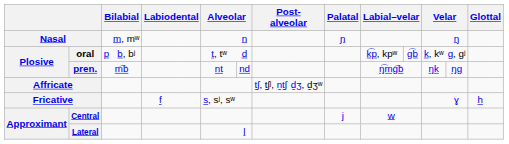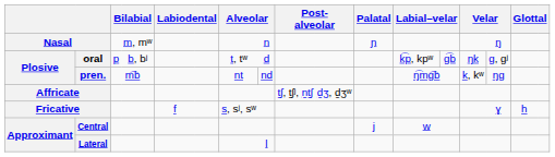 <table class="wikitable" style="text-align: center">
 <tr>
 <th colspan="2"></th>
 <th colspan="2"><a href='#'>Bilabial</a></th>
 <th colspan="2"><a href='#'>Labiodental</a></th>
 <th colspan="2"><a href='#'>Alveolar</a></th>
 <th colspan="2"><a href='#'>Post-</a><br><a href='#'>alveolar</a></th>
 <th><a href='#'>Palatal</a></th>
 <th colspan="2"><a href='#'>Labial–velar</a></th>
 <th colspan="2"><a href='#'>Velar</a></th>
 <th colspan="2"><a href='#'>Glottal</a></th>
 </tr>
 <tr>
 <th colspan="2"><a href='#'>Nasal</a></th>
 <td style="border-right: 0;"></td>
 <td style="border-left: 0;"><a href='#'>m</a>, mʷ</td>
 <td colspan="2"></td>
 <td style="border-right: 0;"></td>
 <td style="border-left: 0;"><a href='#'>n</a></td>
 <td colspan="2"></td>
 <td><a href='#'>ɲ</a></td>
 <td colspan="2"></td>
 <td style="border-right: 0;"></td>
 <td style="border-left: 0;"><a href='#'>ŋ</a></td>
 <td colspan="2"></td>
 </tr>
 <tr>
 <th rowspan="2"><a href='#'>Plosive</a></th>
 <th>oral</th>
 <td style="border-right: 0;"><a href='#'>p</a></td>
 <td style="border-left: 0;"><a href='#'>b</a>, bʲ</td>
 <td colspan="2"></td>
 <td style="border-right: 0;"><a href='#'>t</a>, tʷ</td>
 <td style="border-left: 0;"><a href='#'>d</a></td>
 <td style="border-right: 0;"></td>
 <td style="border-left: 0;"></td>
 <td></td>
 <td><a href='#'>k͡p</a>, kpʷ</td>
 <td><a href='#'>ɡ͡b</a></td>
-<td style="border-right: 0;"><a href='#'>k</a>, kʷ</td>
+<td><a href='#'>ŋk</a></td>
 <td style="border-left: 0;"><a href='#'>g</a>, ɡʲ</td>
 <td style="border-right: 0;"></td>
 <td style="border-left: 0;"></td>
 </tr>
 <tr>
 <th><a href='#'>pren.</a></th>
 <td colspan="2"><a href='#'>m͡b</a></td>
 <td colspan="2"></td>
 <td><a href='#'>nt</a></td>
 <td><a href='#'>nd</a></td>
 <td colspan="2"></td>
 <td></td>
 <td colspan="2"><a href='#'>ŋ͡mg͡b</a></td>
-<td><a href='#'>ŋk</a></td>
+<td style="border-right: 0;"><a href='#'>k</a>, kʷ</td>
 <td><a href='#'>ŋɡ</a></td>
 <td colspan="2"></td>
 </tr>
 <tr>
 <th colspan="2"><a href='#'>Affricate</a></th>
 <td style="border-right: 0;"></td>
 <td style="border-left: 0;"></td>
 <td colspan="2"></td>
 <td colspan="2"></td>
 <td style="border-right: 0;"><a href='#'>t̠ʃ</a>, t̠ʃʲ, <a href='#'>n̠t̠ʃ</a></td>
 <td style="border-left: 0;"><a href='#'>d̠ʒ</a>, d̠ʒʷ</td>
 <td></td>
 <td colspan="2"></td>
 <td style="border-right: 0;"></td>
 <td style="border-left: 0;"></td>
 <td colspan="2"></td>
 </tr>
 <tr>
 <th colspan="2"><a href='#'>Fricative</a></th>
 <td colspan="2"></td>
 <td style="border-right: 0;"><a href='#'>f</a></td>
 <td style="border-left: 0;"></td>
 <td style="border-right: 0;"><a href='#'>s</a>, sʲ, sʷ</td>
 <td style="border-left: 0;"></td>
 <td style="border-right: 0;"></td>
 <td style="border-left: 0;"></td>
 <td></td>
 <td colspan="2"></td>
 <td style="border-right: 0;"></td>
 <td style="border-left: 0;"><a href='#'>ɣ</a></td>
 <td style="border-right: 0;"><a href='#'>h</a></td>
 <td style="border-left: 0;"></td>
 </tr>
 <tr>
 <th rowspan="2"><a href='#'>Approximant</a></th>
 <th><small><a href='#'>Central</a></small></th>
 <td colspan="2"></td>
 <td colspan="2"></td>
 <td colspan="2"></td>
 <td style="border-right: 0;"></td>
 <td style="border-left: 0;"></td>
 <td style="border-right: 0;"><a href='#'>j</a></td>
 <td colspan="2"><a href='#'>w</a></td>
 <td style="border-right: 0;"></td>
 <td style="border-left: 0;"></td>
 <td colspan="2"></td>
 </tr>
 <tr>
 <th><small><a href='#'>Lateral</a></small></th>
 <td colspan="2"></td>
 <td colspan="2"></td>
 <td style="border-right: 0;"></td>
 <td style="border-left: 0;"><a href='#'>l</a></td>
 <td colspan="2"></td>
 <td></td>
 <td colspan="2"></td>
 <td colspan="2"></td>
 <td colspan="2"></td>
 </tr>
 </table>
